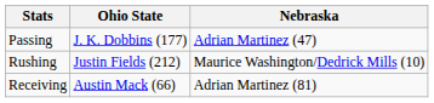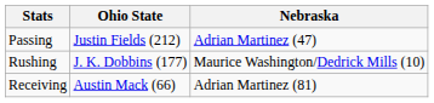 <table class="wikitable">
 <tr>
 <th>Stats</th>
 <th>Ohio State</th>
 <th>Nebraska</th>
 </tr>
 <tr>
 <td>Passing</td>
-<td><a href='#'>J. K. Dobbins</a> (177)</td>
+<td><a href='#'>Justin Fields</a> (212)</td>
 <td><a href='#'>Adrian Martinez</a> (47)</td>
 </tr>
 <tr>
 <td>Rushing</td>
-<td><a href='#'>Justin Fields</a> (212)</td>
+<td><a href='#'>J. K. Dobbins</a> (177)</td>
 <td>Maurice Washington/<a href='#'>Dedrick Mills</a> (10)</td>
 </tr>
 <tr>
 <td>Receiving</td>
 <td><a href='#'>Austin Mack</a> (66)</td>
 <td>Adrian Martinez (81)</td>
 </tr>
 </table>
